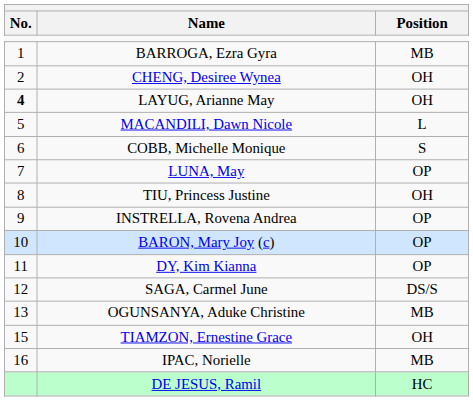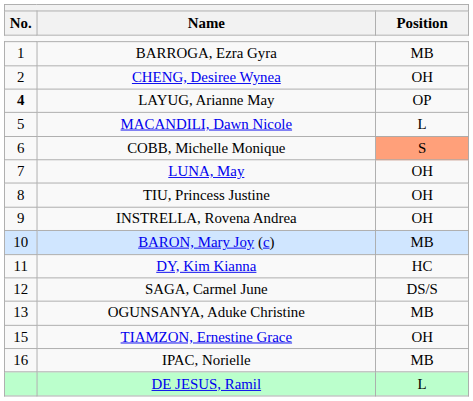 <table class='wikitable mw-collapsible' style="text-align: center; width: 500px; border: none">
 <tr>
 <th style='text-align: left;' colspan=3></th>
 </tr>
 <tr>
 <th style='width: 7%;'>No.</th>
 <th>Name</th>
 <th style='width: 20%;'>Position</th>
 </tr>
 <tr>
 <td style='border: none;'></td>
 </tr>
 <tr>
 <td>1</td>
 <td>BARROGA, Ezra Gyra</td>
 <td>MB</td>
 </tr>
 <tr>
 <td>2</td>
 <td><a href='#'>CHENG, Desiree Wynea</a></td>
 <td>OH</td>
 </tr>
 <tr>
 <td><strong>4</strong></td>
 <td>LAYUG, Arianne May</td>
-<td>OH</td>
+<td>OP</td>
 </tr>
 <tr>
 <td>5</td>
 <td><a href='#'>MACANDILI, Dawn Nicole</a></td>
 <td>L</td>
 </tr>
 <tr>
 <td>6</td>
 <td>COBB, Michelle Monique</td>
-<td>S</td>
+<td style="background: lightsalmon;">S</td>
 </tr>
 <tr>
 <td>7</td>
 <td><a href='#'>LUNA, May</a></td>
-<td>OP</td>
+<td>OH</td>
 </tr>
 <tr>
 <td>8</td>
 <td>TIU, Princess Justine</td>
 <td>OH</td>
 </tr>
 <tr>
 <td>9</td>
 <td>INSTRELLA, Rovena Andrea</td>
-<td>OP</td>
+<td>OH</td>
 </tr>
 <tr bgcolor=#D0E6FF>
 <td>10</td>
 <td><a href='#'>BARON, Mary Joy</a> (<a href='#'>c</a>)</td>
-<td>OP</td>
+<td>MB</td>
 </tr>
 <tr>
 <td>11</td>
 <td><a href='#'>DY, Kim Kianna</a></td>
-<td>OP</td>
+<td>HC</td>
 </tr>
 <tr>
 <td>12</td>
 <td>SAGA, Carmel June</td>
 <td>DS/S</td>
 </tr>
 <tr>
 <td>13</td>
 <td>OGUNSANYA, Aduke Christine</td>
 <td>MB</td>
 </tr>
 <tr>
 <td>15</td>
 <td><a href='#'>TIAMZON, Ernestine Grace</a></td>
 <td>OH</td>
 </tr>
 <tr>
 <td>16</td>
 <td>IPAC, Norielle</td>
 <td>MB</td>
 </tr>
 <tr bgcolor=#BBFFCC>
 <td></td>
 <td><a href='#'>DE JESUS, Ramil</a></td>
-<td>HC</td>
+<td>L</td>
 </tr>
 </table>
